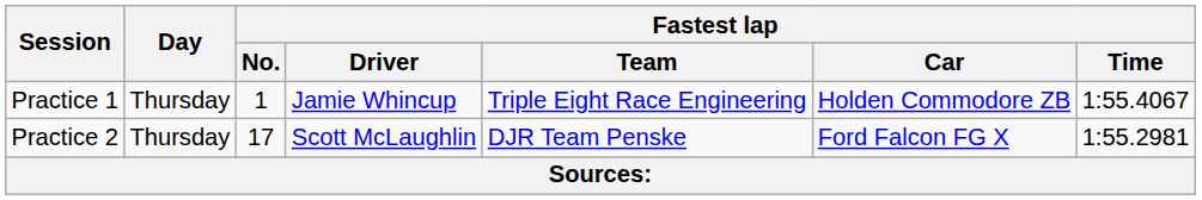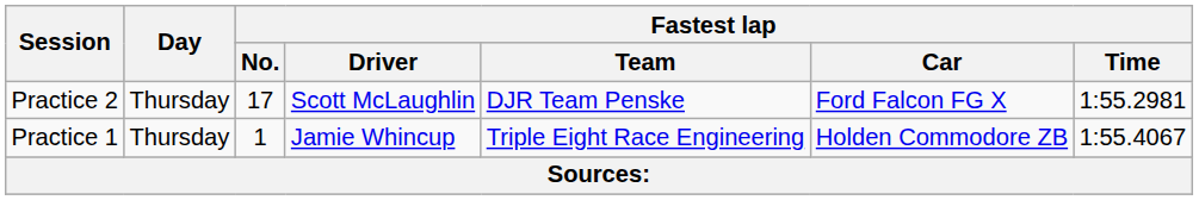 <table class="wikitable" style="font-size: 85%">
 <tr>
 <th rowspan="2">Session</th>
 <th rowspan="2">Day</th>
 <th colspan="5">Fastest lap</th>
 </tr>
 <tr>
 <th>No.</th>
 <th>Driver</th>
 <th>Team</th>
 <th>Car</th>
 <th>Time</th>
 </tr>
 <tr>
+<td>Practice 2</td>
+<td>Thursday</td>
+<td align="center">17</td>
+<td> <a href='#'>Scott McLaughlin</a></td>
+<td><a href='#'>DJR Team Penske</a></td>
+<td><a href='#'>Ford Falcon FG X</a></td>
+<td>1:55.2981</td>
+</tr>
+<tr>
 <td>Practice 1</td>
 <td>Thursday</td>
 <td align="center">1</td>
 <td> <a href='#'>Jamie Whincup</a></td>
 <td><a href='#'>Triple Eight Race Engineering</a></td>
 <td><a href='#'>Holden Commodore ZB</a></td>
 <td>1:55.4067</td>
 </tr>
 <tr>
-<td>Practice 2</td>
-<td>Thursday</td>
-<td align="center">17</td>
-<td> <a href='#'>Scott McLaughlin</a></td>
-<td><a href='#'>DJR Team Penske</a></td>
-<td><a href='#'>Ford Falcon FG X</a></td>
-<td>1:55.2981</td>
-</tr>
-<tr>
 <th colspan="7">Sources:</th>
 </tr>
 </table>
